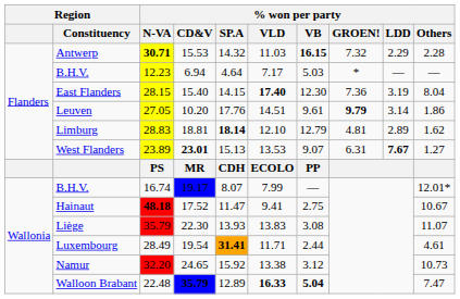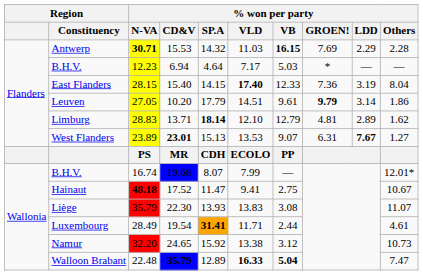 <table class=wikitable style="text-align:center; font-size:93%">
 <tr>
 <th colspan=2>Region</th>
 <th colspan=8>% won per party</th>
 </tr>
 <tr>
 <th></th>
 <th>Constituency</th>
 <th>N-VA</th>
 <th>CD&V</th>
 <th>SP.A</th>
 <th>VLD</th>
 <th>VB</th>
 <th>GROEN!</th>
 <th>LDD</th>
 <th>Others</th>
 </tr>
 <tr>
 <td align=left rowspan=6><a href='#'>Flanders</a></td>
 <td align=left><a href='#'>Antwerp</a></td>
 <td bgcolor="yellow"><strong>30.71</strong></td>
 <td>15.53</td>
 <td>14.32</td>
 <td>11.03</td>
 <td><strong>16.15</strong></td>
-<td>7.32</td>
+<td>7.69</td>
 <td>2.29</td>
 <td>2.28</td>
 </tr>
 <tr>
 <td align=left><a href='#'>B.H.V.</a></td>
 <td bgcolor="yellow">12.23</td>
 <td>6.94</td>
 <td>4.64</td>
 <td>7.17</td>
 <td>5.03</td>
 <td>*</td>
 <td>—</td>
 <td>—</td>
 </tr>
 <tr>
 <td align=left><a href='#'>East Flanders</a></td>
 <td bgcolor="yellow">28.15</td>
 <td>15.40</td>
 <td>14.15</td>
 <td><strong>17.40</strong></td>
-<td>12.30</td>
+<td>12.33</td>
 <td>7.36</td>
 <td>3.19</td>
 <td>8.04</td>
 </tr>
 <tr>
 <td align=left><a href='#'>Leuven</a></td>
 <td bgcolor="yellow">27.05</td>
 <td>10.20</td>
-<td>17.76</td>
+<td>17.79</td>
 <td>14.51</td>
 <td>9.61</td>
 <td><strong>9.79</strong></td>
 <td>3.14</td>
 <td>1.86</td>
 </tr>
 <tr>
 <td align=left><a href='#'>Limburg</a></td>
 <td bgcolor="yellow">28.83</td>
-<td>18.81</td>
+<td>13.71</td>
 <td><strong>18.14</strong></td>
 <td>12.10</td>
 <td>12.79</td>
 <td>4.81</td>
 <td>2.89</td>
 <td>1.62</td>
 </tr>
 <tr>
 <td align=left><a href='#'>West Flanders</a></td>
 <td bgcolor="yellow">23.89</td>
 <td><strong>23.01</strong></td>
 <td>15.13</td>
 <td>13.53</td>
 <td>9.07</td>
 <td>6.31</td>
 <td><strong>7.67</strong></td>
 <td>1.27</td>
 </tr>
 <tr>
 <th></th>
 <th></th>
 <th>PS</th>
 <th>MR</th>
 <th>CDH</th>
 <th>ECOLO</th>
 <th>PP</th>
 <th colspan=2></th>
 <th></th>
 </tr>
 <tr>
 <td align=left rowspan=6><a href='#'>Wallonia</a></td>
 <td align=left><a href='#'>B.H.V.</a></td>
 <td>16.74</td>
-<td bgcolor="blue">19.17</td>
+<td bgcolor="blue">19.68</td>
 <td>8.07</td>
 <td>7.99</td>
 <td>—</td>
 <td colspan=2 rowspan=7></td>
 <td>12.01*</td>
 </tr>
 <tr>
 <td align=left><a href='#'>Hainaut</a></td>
 <td bgcolor="red"><strong>48.18</strong></td>
 <td>17.52</td>
 <td>11.47</td>
 <td>9.41</td>
 <td>2.75</td>
 <td>10.67</td>
 </tr>
 <tr>
 <td align=left><a href='#'>Liège</a></td>
 <td bgcolor="red">35.79</td>
 <td>22.30</td>
 <td>13.93</td>
 <td>13.83</td>
 <td>3.08</td>
 <td>11.07</td>
 </tr>
 <tr>
 <td align=left><a href='#'>Luxembourg</a></td>
 <td>28.49</td>
 <td>19.54</td>
 <td bgcolor="orange"><strong>31.41</strong></td>
 <td>11.71</td>
 <td>2.44</td>
 <td>4.61</td>
 </tr>
 <tr>
 <td align=left><a href='#'>Namur</a></td>
 <td bgcolor="red">32.20</td>
 <td>24.65</td>
 <td>15.92</td>
 <td>13.38</td>
 <td>3.12</td>
 <td>10.73</td>
 </tr>
 <tr>
 <td align=left><a href='#'>Walloon Brabant</a></td>
 <td>22.48</td>
 <td bgcolor="blue"><strong>35.79</strong></td>
 <td>12.89</td>
 <td><strong>16.33</strong></td>
 <td><strong>5.04</strong></td>
 <td>7.47</td>
 </tr>
 </table>
